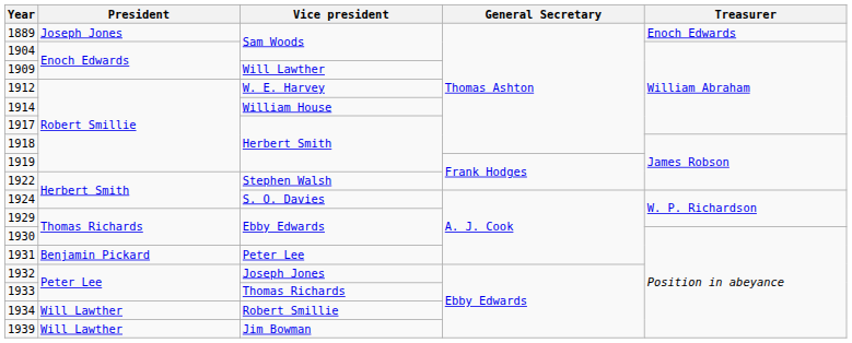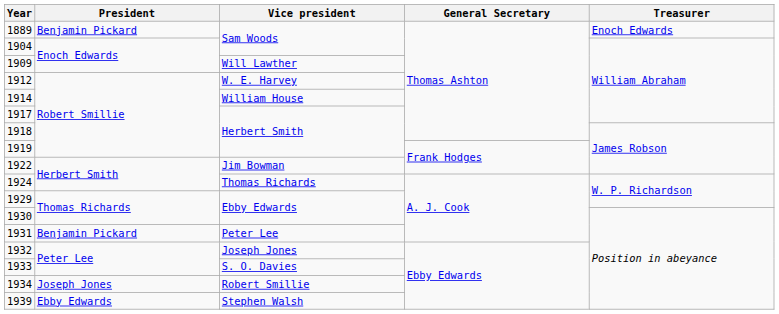 <table class="wikitable">
 <tr>
 <th>Year</th>
 <th scope="col1" style="width: 225px;">President</th>
 <th scope="col2" style="width: 225px;">Vice president</th>
 <th scope="col3" style="width: 225px;">General Secretary</th>
 <th scope="col4" style="width: 225px;">Treasurer</th>
 </tr>
 <tr>
 <td>1889</td>
-<td><a href='#'>Joseph Jones</a></td>
+<td><a href='#'>Benjamin Pickard</a></td>
 <td rowspan=2><a href='#'>Sam Woods</a></td>
 <td rowspan=7><a href='#'>Thomas Ashton</a></td>
 <td><a href='#'>Enoch Edwards</a></td>
 </tr>
 <tr>
 <td>1904</td>
 <td rowspan=2><a href='#'>Enoch Edwards</a></td>
 <td rowspan=5><a href='#'>William Abraham</a></td>
 </tr>
 <tr>
 <td>1909</td>
 <td><a href='#'>Will Lawther</a></td>
 </tr>
 <tr>
 <td>1912</td>
 <td rowspan=5><a href='#'>Robert Smillie</a></td>
 <td><a href='#'>W. E. Harvey</a></td>
 </tr>
 <tr>
 <td>1914</td>
 <td><a href='#'>William House</a></td>
 </tr>
 <tr>
 <td>1917</td>
 <td rowspan=3><a href='#'>Herbert Smith</a></td>
 </tr>
 <tr>
 <td>1918</td>
 <td rowspan=3><a href='#'>James Robson</a></td>
 </tr>
 <tr>
 <td>1919</td>
 <td rowspan=2><a href='#'>Frank Hodges</a></td>
 </tr>
 <tr>
 <td>1922</td>
 <td rowspan=2><a href='#'>Herbert Smith</a></td>
-<td><a href='#'>Stephen Walsh</a></td>
+<td><a href='#'>Jim Bowman</a></td>
 </tr>
 <tr>
 <td>1924</td>
-<td><a href='#'>S. O. Davies</a></td>
+<td><a href='#'>Thomas Richards</a></td>
 <td rowspan=4><a href='#'>A. J. Cook</a></td>
 <td rowspan=2><a href='#'>W. P. Richardson</a></td>
 </tr>
 <tr>
 <td>1929</td>
 <td rowspan=2><a href='#'>Thomas Richards</a></td>
 <td rowspan=2><a href='#'>Ebby Edwards</a></td>
 </tr>
 <tr>
 <td>1930</td>
 <td rowspan=6><em>Position in abeyance</em></td>
 </tr>
 <tr>
 <td>1931</td>
 <td><a href='#'>Benjamin Pickard</a></td>
 <td><a href='#'>Peter Lee</a></td>
 </tr>
 <tr>
 <td>1932</td>
 <td rowspan=2><a href='#'>Peter Lee</a></td>
 <td><a href='#'>Joseph Jones</a></td>
 <td rowspan=4><a href='#'>Ebby Edwards</a></td>
 </tr>
 <tr>
 <td>1933</td>
-<td><a href='#'>Thomas Richards</a></td>
+<td><a href='#'>S. O. Davies</a></td>
 </tr>
 <tr>
 <td>1934</td>
-<td><a href='#'>Will Lawther</a></td>
+<td><a href='#'>Joseph Jones</a></td>
 <td><a href='#'>Robert Smillie</a></td>
 </tr>
 <tr>
 <td>1939</td>
-<td><a href='#'>Will Lawther</a></td>
-<td><a href='#'>Jim Bowman</a></td>
+<td><a href='#'>Ebby Edwards</a></td>
+<td><a href='#'>Stephen Walsh</a></td>
 </tr>
 </table>
